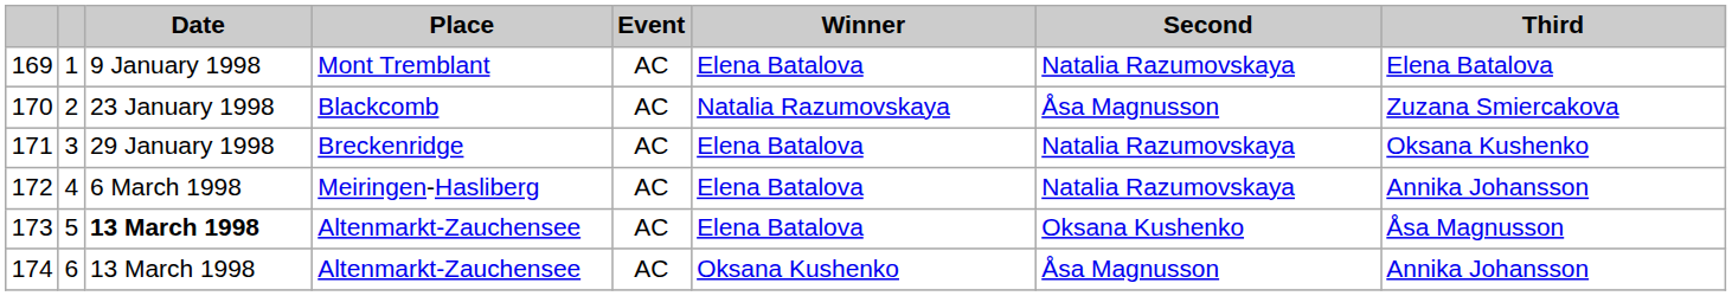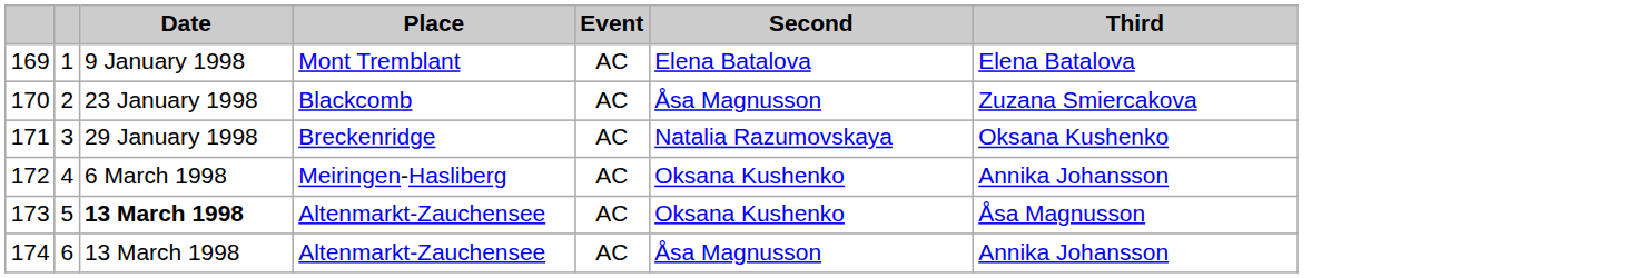 <table class="wikitable plainrowheaders" style="background:#fff; font-size:86%; line-height:16px; border:grey solid 1px; border-collapse:collapse;">
 <tr style="background:#ccc; text-align:center;">
 <th scope="col" style="background:#ccc; width=20 px;"></th>
 <th scope="col" style="background:#ccc; width=30 px;"></th>
 <th scope="col" style="background:#ccc; width:120px;">Date</th>
 <th scope="col" style="background:#ccc; width:160px;">Place</th>
 <th scope="col" style="background:#ccc; width:15px;">Event</th>
-<th scope="col" style="background:#ccc; width:185px;">Winner</th>
 <th scope="col" style="background:#ccc; width:185px;">Second</th>
 <th scope="col" style="background:#ccc; width:185px;">Third</th>
 </tr>
 <tr>
 <td align=center>169</td>
 <td align=center>1</td>
 <td>9 January 1998</td>
 <td> <a href='#'>Mont Tremblant</a></td>
 <td align=center>AC</td>
 <td> <a href='#'>Elena Batalova</a></td>
-<td> <a href='#'>Natalia Razumovskaya</a></td>
 <td> <a href='#'>Elena Batalova</a></td>
 </tr>
 <tr>
 <td align=center>170</td>
 <td align=center>2</td>
 <td>23 January 1998</td>
 <td> <a href='#'>Blackcomb</a></td>
 <td align=center>AC</td>
-<td> <a href='#'>Natalia Razumovskaya</a></td>
 <td> <a href='#'>Åsa Magnusson</a></td>
 <td> <a href='#'>Zuzana Smiercakova</a></td>
 </tr>
 <tr>
 <td align=center>171</td>
 <td align=center>3</td>
 <td>29 January 1998</td>
 <td> <a href='#'>Breckenridge</a></td>
 <td align=center>AC</td>
-<td> <a href='#'>Elena Batalova</a></td>
 <td> <a href='#'>Natalia Razumovskaya</a></td>
 <td> <a href='#'>Oksana Kushenko</a></td>
 </tr>
 <tr>
 <td align=center>172</td>
 <td align=center>4</td>
 <td>6 March 1998</td>
 <td> <a href='#'>Meiringen</a>-<a href='#'>Hasliberg</a></td>
 <td align=center>AC</td>
-<td> <a href='#'>Elena Batalova</a></td>
-<td> <a href='#'>Natalia Razumovskaya</a></td>
+<td> <a href='#'>Oksana Kushenko</a></td>
 <td> <a href='#'>Annika Johansson</a></td>
 </tr>
 <tr>
 <td align=center>173</td>
 <td align=center>5</td>
 <td><strong>13 March 1998</strong></td>
 <td> <a href='#'>Altenmarkt-Zauchensee</a></td>
 <td align=center>AC</td>
-<td> <a href='#'>Elena Batalova</a></td>
 <td> <a href='#'>Oksana Kushenko</a></td>
 <td> <a href='#'>Åsa Magnusson</a></td>
 </tr>
 <tr>
 <td align=center>174</td>
 <td align=center>6</td>
 <td>13 March 1998</td>
 <td> <a href='#'>Altenmarkt-Zauchensee</a></td>
 <td align=center>AC</td>
-<td> <a href='#'>Oksana Kushenko</a></td>
 <td> <a href='#'>Åsa Magnusson</a></td>
 <td> <a href='#'>Annika Johansson</a></td>
 </tr>
 </table>
